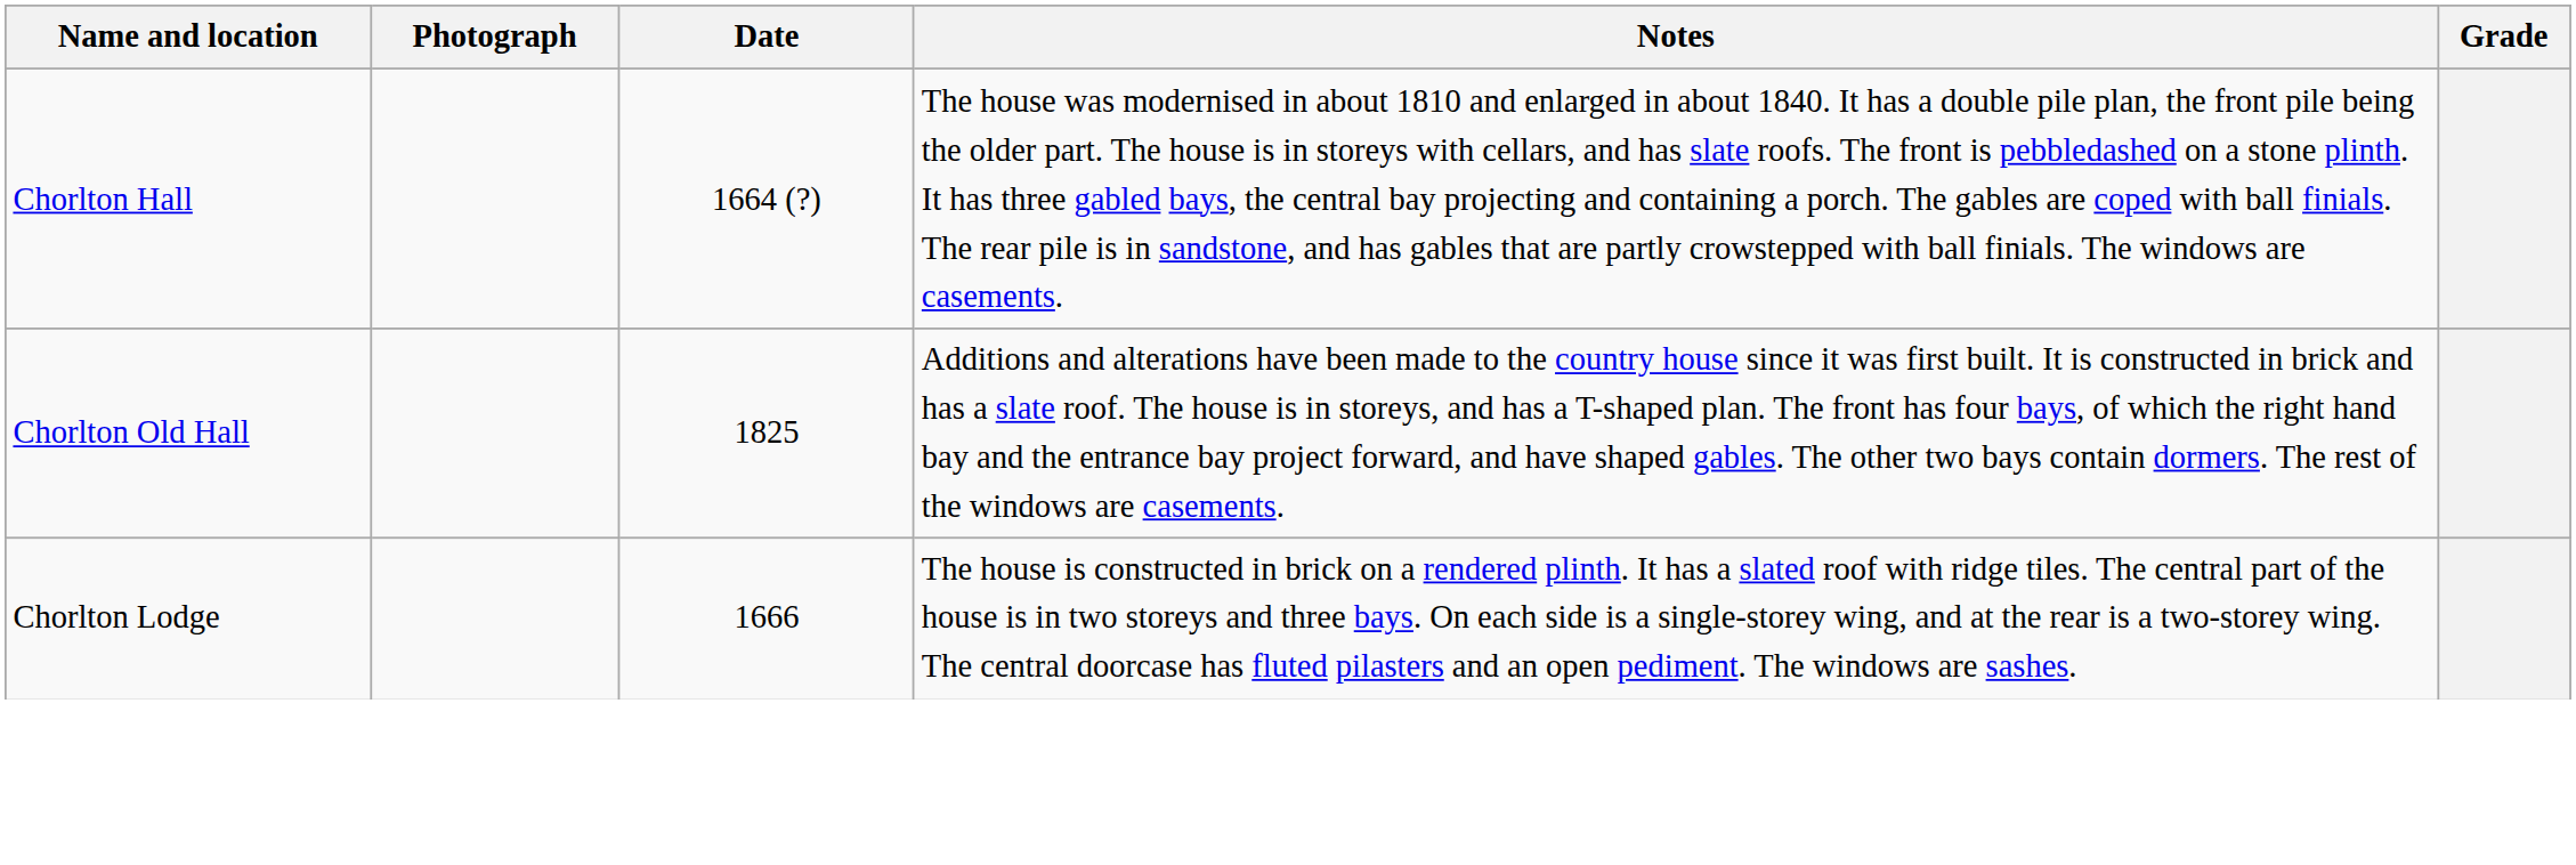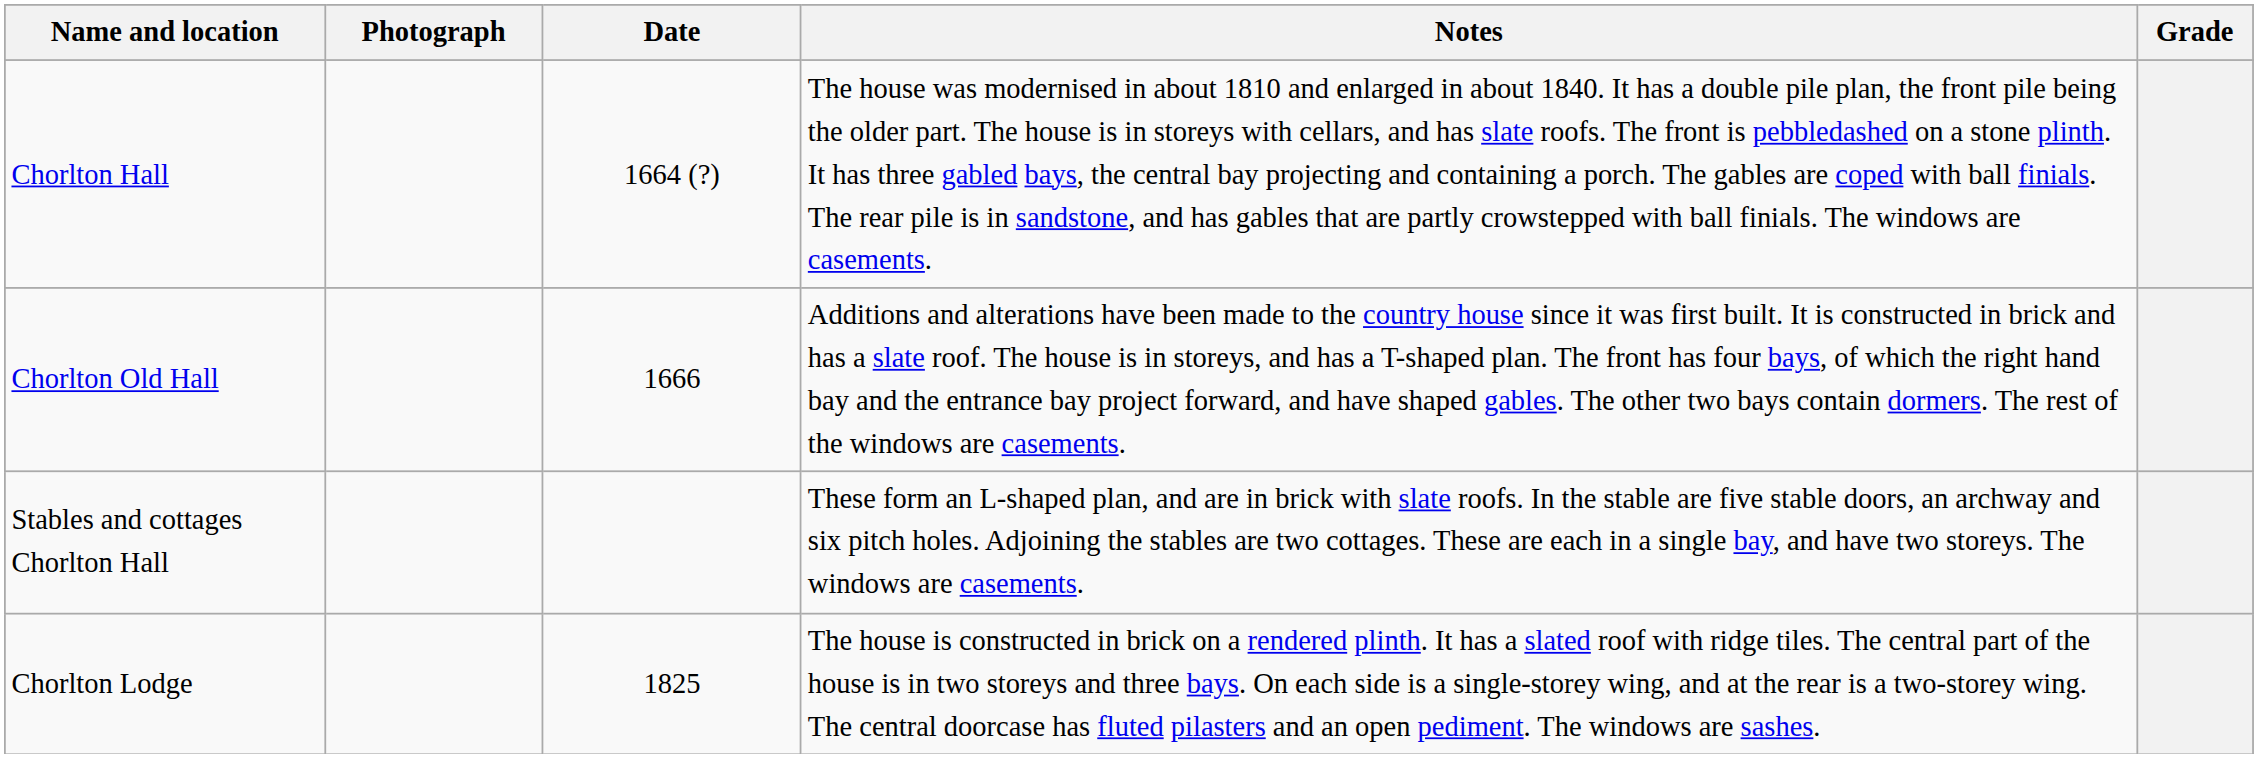 <table class="wikitable sortable plainrowheaders" style="width:100%;border:0px;text-align:left;line-height:150%;">
 <tr>
 <th scope="col"  style="width:150px">Name and location</th>
 <th scope="col"  style="width:100px" class="unsortable">Photograph</th>
 <th scope="col"  style="width:120px">Date</th>
 <th scope="col"  style="width:650px" class="unsortable">Notes</th>
 <th scope="col"  style="width:50px">Grade</th>
 </tr>
 <tr>
 <td><a href='#'>Chorlton Hall</a><br><small></small></td>
 <td></td>
 <td align="center">1664 (?)</td>
 <td>The house was modernised in about 1810 and enlarged in about 1840.  It has a double pile plan, the front pile being the older part.  The house is in  storeys with cellars, and has <a href='#'>slate</a> roofs.  The front is <a href='#'>pebbledashed</a> on a stone <a href='#'>plinth</a>.  It has three <a href='#'>gabled</a> <a href='#'>bays</a>, the central bay projecting and containing a porch.  The gables are <a href='#'>coped</a> with ball <a href='#'>finials</a>.  The rear pile is in <a href='#'>sandstone</a>, and has gables that are partly crowstepped with ball finials.  The windows are <a href='#'>casements</a>.</td>
 <th></th>
 </tr>
 <tr>
 <td><a href='#'>Chorlton Old Hall</a><br><small></small></td>
 <td></td>
-<td align="center">1825</td>
+<td align="center">1666</td>
 <td>Additions and alterations have been made to the <a href='#'>country house</a> since it was first built.  It is constructed in brick and has a <a href='#'>slate</a> roof.  The house is in  storeys, and has a T-shaped plan.  The front has four <a href='#'>bays</a>, of which the right hand bay and the entrance bay project forward, and have shaped <a href='#'>gables</a>.  The other two bays contain <a href='#'>dormers</a>.  The rest of the windows are <a href='#'>casements</a>.</td>
+<th></th>
+</tr>
+<tr>
+<td>Stables and cottages<br>Chorlton Hall<br><small></small></td>
+<td></td>
+<td align="center"></td>
+<td>These form an L-shaped plan, and are in brick with <a href='#'>slate</a> roofs.  In the stable are five stable doors, an archway and six pitch holes.  Adjoining the stables are two cottages.  These are each in a single <a href='#'>bay</a>, and have two storeys.  The windows are <a href='#'>casements</a>.</td>
 <th></th>
 </tr>
 <tr>
 <td>Chorlton Lodge<br><small></small></td>
 <td></td>
-<td align="center">1666</td>
+<td align="center">1825</td>
 <td>The house is constructed in brick on a <a href='#'>rendered</a> <a href='#'>plinth</a>.  It has a <a href='#'>slated</a> roof with ridge tiles.  The central part of the house is in two storeys and three <a href='#'>bays</a>.  On each side is a single-storey wing, and at the rear is a two-storey wing.  The central doorcase has <a href='#'>fluted</a> <a href='#'>pilasters</a> and an open <a href='#'>pediment</a>.  The windows are <a href='#'>sashes</a>.</td>
 <th></th>
 </tr>
 <tr>
 </tr>
 </table>
